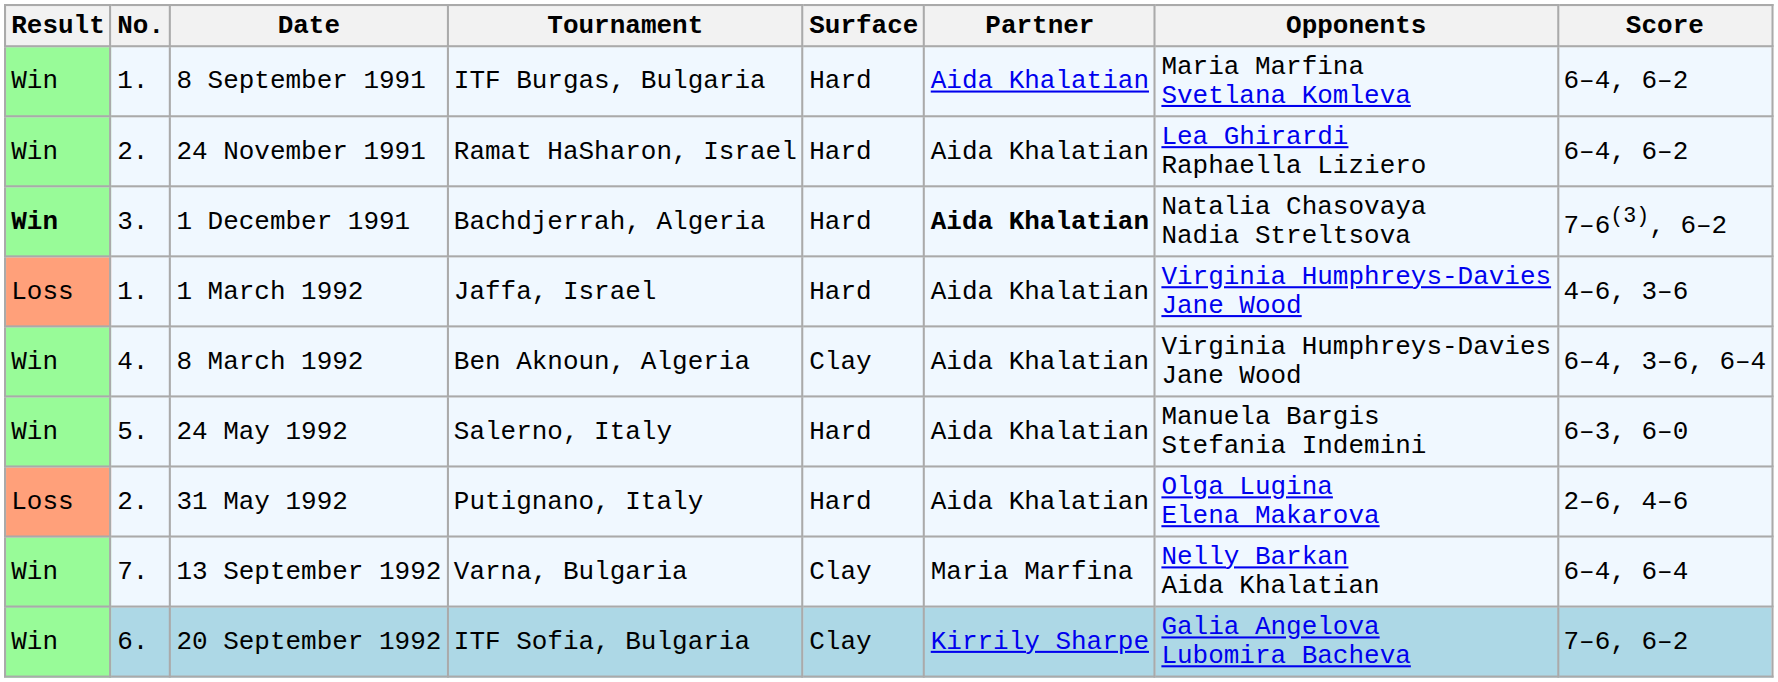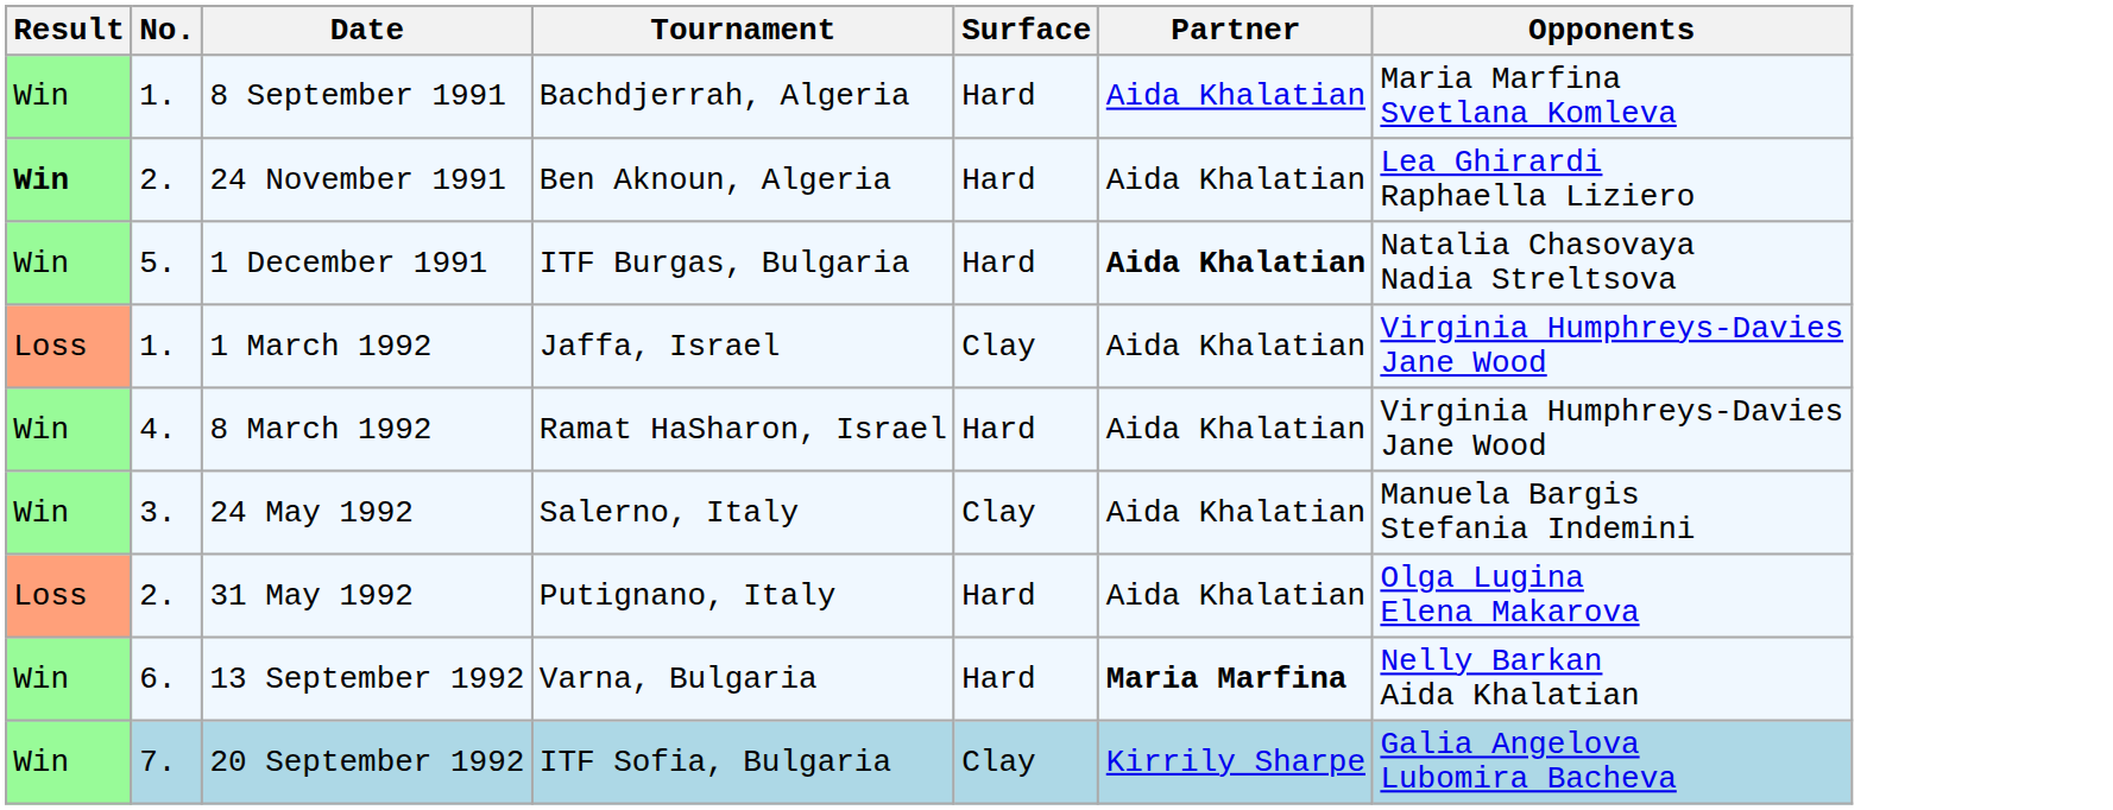 <table class="sortable wikitable" style=font-size:97%>
 <tr>
 <th>Result</th>
 <th>No.</th>
 <th>Date</th>
 <th>Tournament</th>
 <th>Surface</th>
 <th>Partner</th>
 <th>Opponents</th>
-<th>Score</th>
 </tr>
 <tr bgcolor="#f0f8ff">
 <td style="background:#98fb98;">Win</td>
 <td>1.</td>
 <td>8 September 1991</td>
-<td>ITF Burgas, Bulgaria</td>
+<td>Bachdjerrah, Algeria</td>
 <td>Hard</td>
 <td> <a href='#'>Aida Khalatian</a></td>
 <td> Maria Marfina <br>  <a href='#'>Svetlana Komleva</a></td>
-<td>6–4, 6–2</td>
+</tr>
+<tr bgcolor="#f0f8ff">
+<td style="background:#98fb98;"><strong>Win</strong></td>
+<td>2.</td>
+<td>24 November 1991</td>
+<td>Ben Aknoun, Algeria</td>
+<td>Hard</td>
+<td> Aida Khalatian</td>
+<td> <a href='#'>Lea Ghirardi</a> <br>  Raphaella Liziero</td>
 </tr>
 <tr bgcolor="#f0f8ff">
 <td style="background:#98fb98;">Win</td>
-<td>2.</td>
-<td>24 November 1991</td>
-<td>Ramat HaSharon, Israel</td>
-<td>Hard</td>
-<td> Aida Khalatian</td>
-<td> <a href='#'>Lea Ghirardi</a> <br>  Raphaella Liziero</td>
-<td>6–4, 6–2</td>
-</tr>
-<tr bgcolor="#f0f8ff">
-<td style="background:#98fb98;"><strong>Win</strong></td>
-<td>3.</td>
+<td>5.</td>
 <td>1 December 1991</td>
-<td>Bachdjerrah, Algeria</td>
+<td>ITF Burgas, Bulgaria</td>
 <td>Hard</td>
 <td><strong> Aida Khalatian</strong></td>
 <td> Natalia Chasovaya <br>  Nadia Streltsova</td>
-<td>7–6<sup>(3)</sup>, 6–2</td>
 </tr>
 <tr bgcolor="#f0f8ff">
 <td style="background:#ffa07a;">Loss</td>
 <td>1.</td>
 <td>1 March 1992</td>
 <td>Jaffa, Israel</td>
-<td>Hard</td>
+<td>Clay</td>
 <td> Aida Khalatian</td>
 <td> <a href='#'>Virginia Humphreys-Davies</a> <br>  <a href='#'>Jane Wood</a></td>
-<td>4–6, 3–6</td>
 </tr>
 <tr bgcolor="#f0f8ff">
 <td style="background:#98fb98;">Win</td>
 <td>4.</td>
 <td>8 March 1992</td>
-<td>Ben Aknoun, Algeria</td>
-<td>Clay</td>
+<td>Ramat HaSharon, Israel</td>
+<td>Hard</td>
 <td> Aida Khalatian</td>
 <td> Virginia Humphreys-Davies <br>  Jane Wood</td>
-<td>6–4, 3–6, 6–4</td>
 </tr>
 <tr bgcolor="#f0f8ff">
 <td style="background:#98fb98;">Win</td>
-<td>5.</td>
+<td>3.</td>
 <td>24 May 1992</td>
 <td>Salerno, Italy</td>
-<td>Hard</td>
+<td>Clay</td>
 <td> Aida Khalatian</td>
 <td> Manuela Bargis <br>  Stefania Indemini</td>
-<td>6–3, 6–0</td>
 </tr>
 <tr bgcolor="#f0f8ff">
 <td style="background:#ffa07a;">Loss</td>
 <td>2.</td>
 <td>31 May 1992</td>
 <td>Putignano, Italy</td>
 <td>Hard</td>
 <td> Aida Khalatian</td>
 <td> <a href='#'>Olga Lugina</a> <br>  <a href='#'>Elena Makarova</a></td>
-<td>2–6, 4–6</td>
 </tr>
 <tr bgcolor="#f0f8ff">
 <td style="background:#98fb98;">Win</td>
-<td>7.</td>
+<td>6.</td>
 <td>13 September 1992</td>
 <td>Varna, Bulgaria</td>
-<td>Clay</td>
-<td> Maria Marfina</td>
+<td>Hard</td>
+<td><strong> Maria Marfina</strong></td>
 <td> <a href='#'>Nelly Barkan</a> <br>  Aida Khalatian</td>
-<td>6–4, 6–4</td>
 </tr>
 <tr bgcolor="lightblue">
 <td style="background:#98fb98;">Win</td>
-<td>6.</td>
+<td>7.</td>
 <td>20 September 1992</td>
 <td>ITF Sofia, Bulgaria</td>
 <td>Clay</td>
 <td> <a href='#'>Kirrily Sharpe</a></td>
 <td> <a href='#'>Galia Angelova</a> <br>  <a href='#'>Lubomira Bacheva</a></td>
-<td>7–6, 6–2</td>
 </tr>
 </table>
